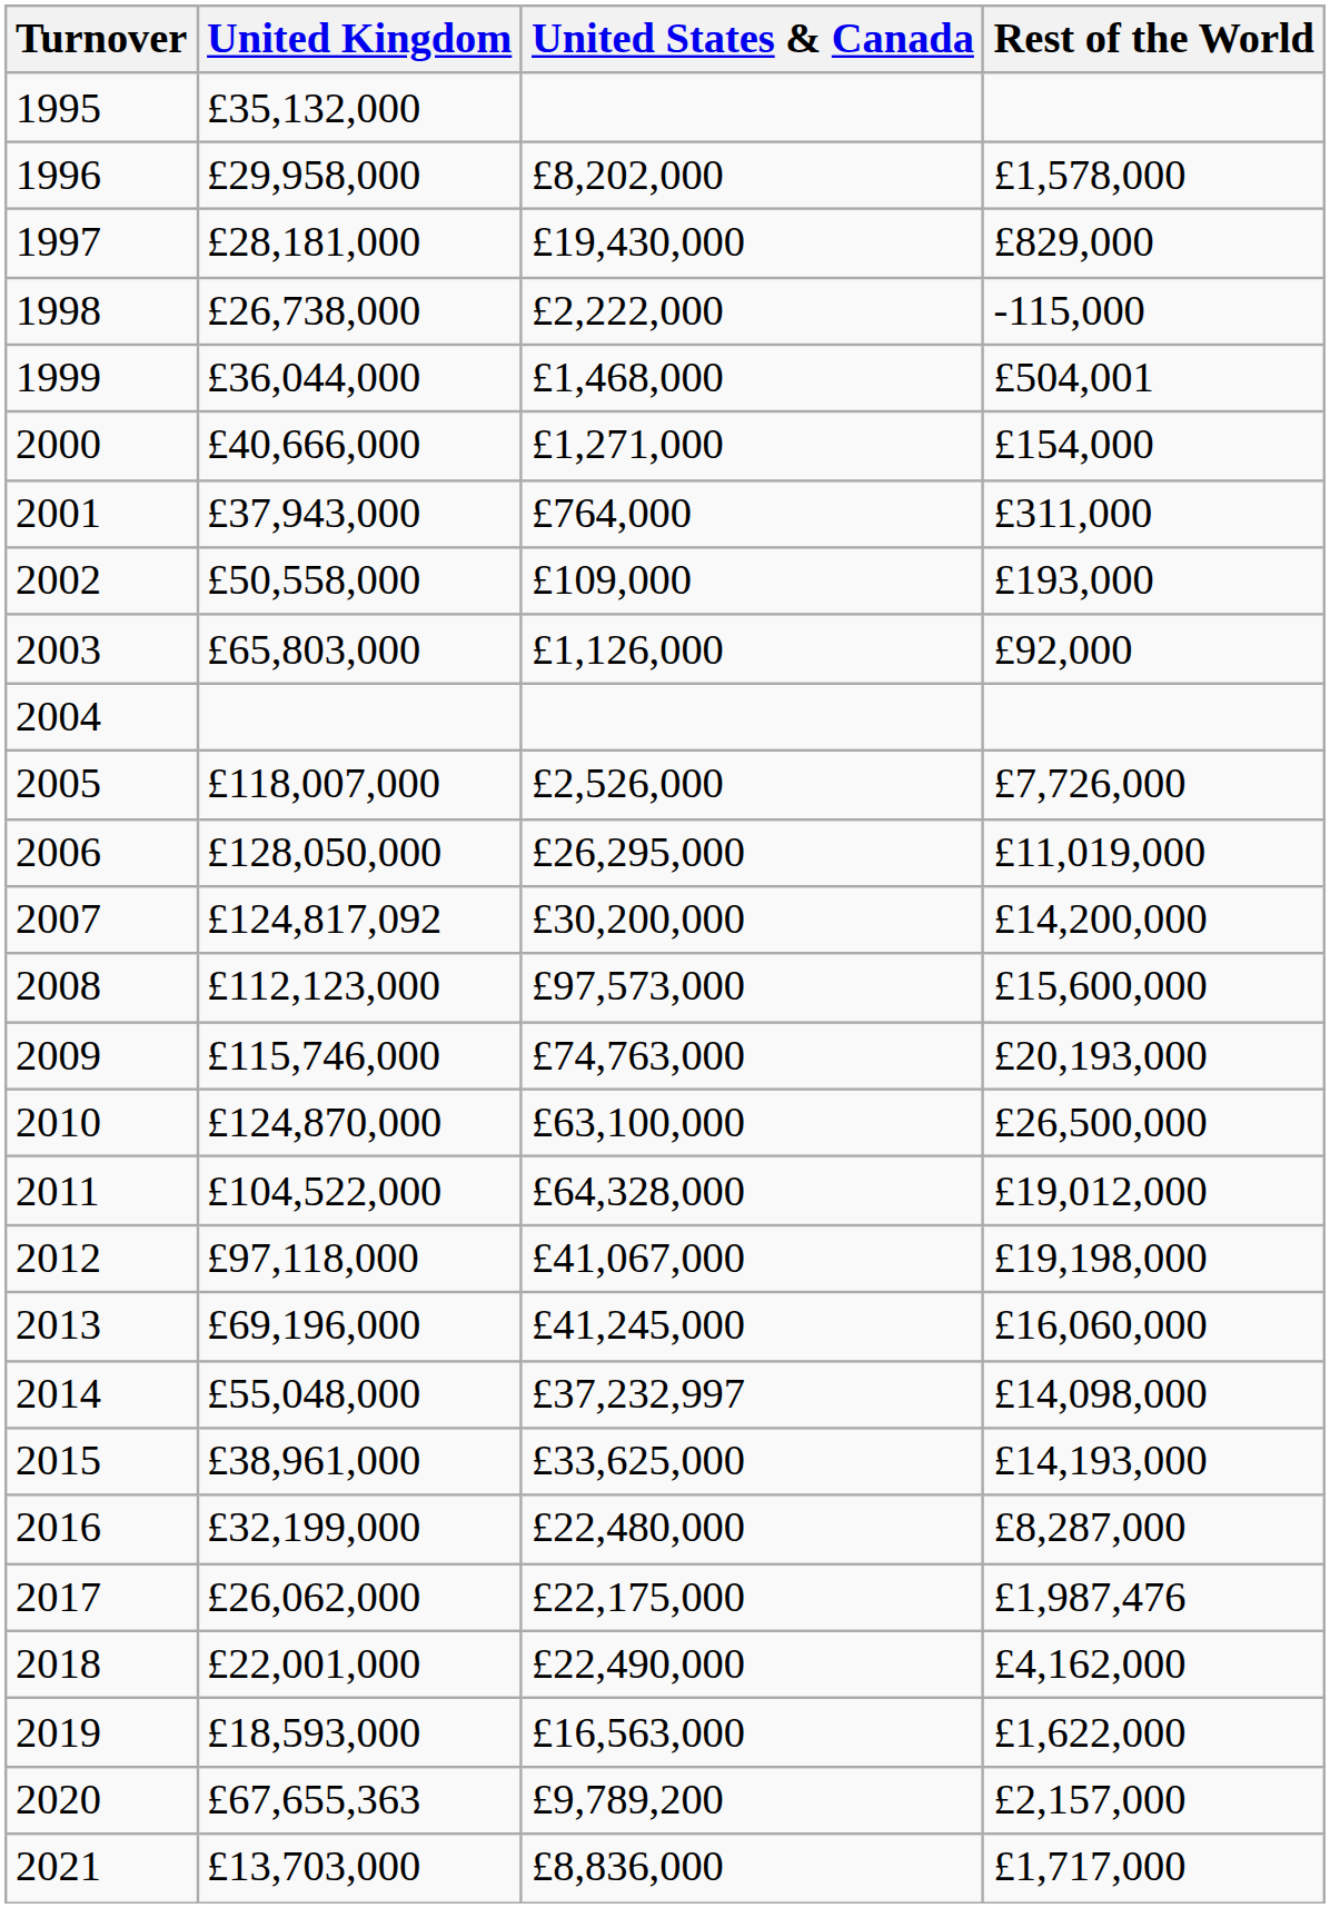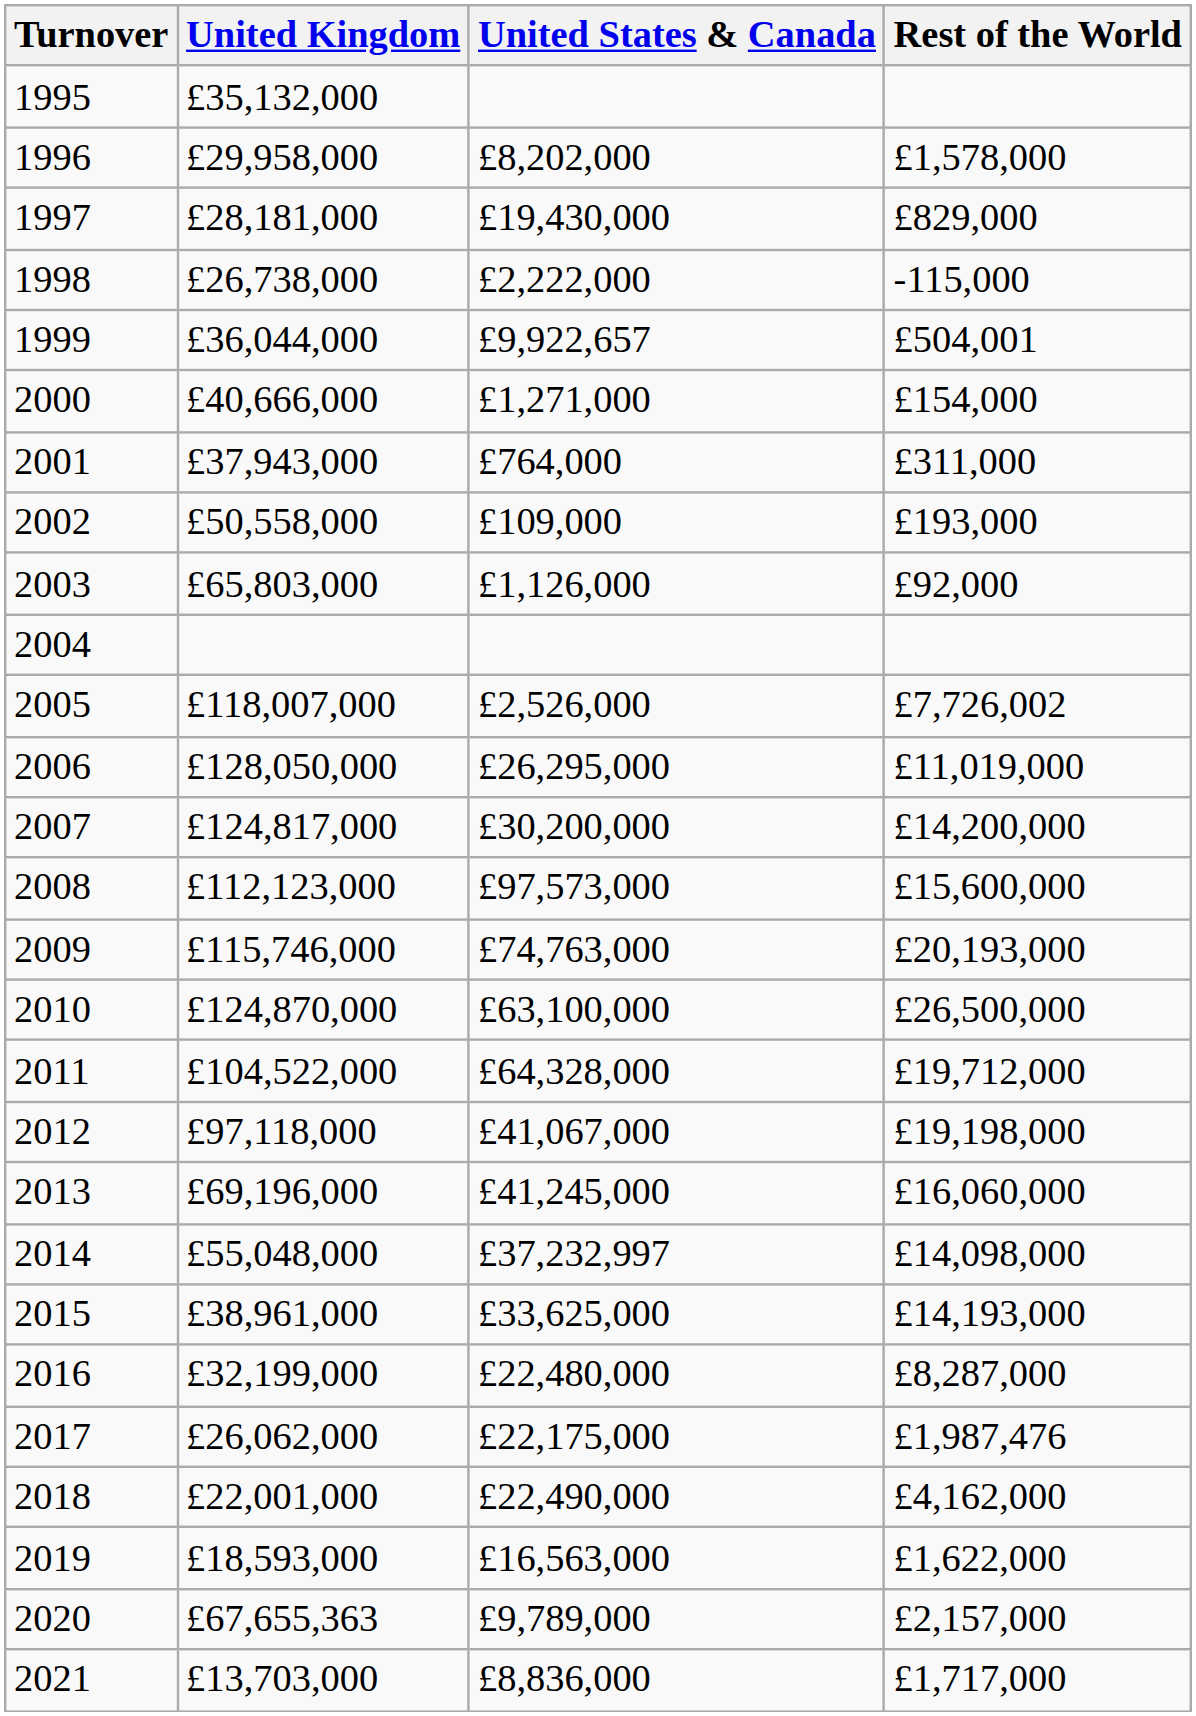 <table class="wikitable">
 <tr>
 <th>Turnover</th>
 <th><a href='#'>United Kingdom</a></th>
 <th><a href='#'>United States</a> & <a href='#'>Canada</a></th>
 <th>Rest of the World</th>
 </tr>
 <tr>
 <td>1995</td>
 <td>£35,132,000</td>
 <td></td>
 <td></td>
 </tr>
 <tr>
 <td>1996</td>
 <td>£29,958,000</td>
 <td>£8,202,000</td>
 <td>£1,578,000</td>
 </tr>
 <tr>
 <td>1997</td>
 <td>£28,181,000</td>
 <td>£19,430,000</td>
 <td>£829,000</td>
 </tr>
 <tr>
 <td>1998</td>
 <td>£26,738,000</td>
 <td>£2,222,000</td>
 <td>-115,000</td>
 </tr>
 <tr>
 <td>1999</td>
 <td>£36,044,000</td>
-<td>£1,468,000</td>
+<td>£9,922,657</td>
 <td>£504,001</td>
 </tr>
 <tr>
 <td>2000</td>
 <td>£40,666,000</td>
 <td>£1,271,000</td>
 <td>£154,000</td>
 </tr>
 <tr>
 <td>2001</td>
 <td>£37,943,000</td>
 <td>£764,000</td>
 <td>£311,000</td>
 </tr>
 <tr>
 <td>2002</td>
 <td>£50,558,000</td>
 <td>£109,000</td>
 <td>£193,000</td>
 </tr>
 <tr>
 <td>2003</td>
 <td>£65,803,000</td>
 <td>£1,126,000</td>
 <td>£92,000</td>
 </tr>
 <tr>
 <td>2004</td>
 <td></td>
 <td></td>
 <td></td>
 </tr>
 <tr>
 <td>2005</td>
 <td>£118,007,000</td>
 <td>£2,526,000</td>
-<td>£7,726,000</td>
+<td>£7,726,002</td>
 </tr>
 <tr>
 <td>2006</td>
 <td>£128,050,000</td>
 <td>£26,295,000</td>
 <td>£11,019,000</td>
 </tr>
 <tr>
 <td>2007</td>
-<td>£124,817,092</td>
+<td>£124,817,000</td>
 <td>£30,200,000</td>
 <td>£14,200,000</td>
 </tr>
 <tr>
 <td>2008</td>
 <td>£112,123,000</td>
 <td>£97,573,000</td>
 <td>£15,600,000</td>
 </tr>
 <tr>
 <td>2009</td>
 <td>£115,746,000</td>
 <td>£74,763,000</td>
 <td>£20,193,000</td>
 </tr>
 <tr>
 <td>2010</td>
 <td>£124,870,000</td>
 <td>£63,100,000</td>
 <td>£26,500,000</td>
 </tr>
 <tr>
 <td>2011</td>
 <td>£104,522,000</td>
 <td>£64,328,000</td>
-<td>£19,012,000</td>
+<td>£19,712,000</td>
 </tr>
 <tr>
 <td>2012</td>
 <td>£97,118,000</td>
 <td>£41,067,000</td>
 <td>£19,198,000</td>
 </tr>
 <tr>
 <td>2013</td>
 <td>£69,196,000</td>
 <td>£41,245,000</td>
 <td>£16,060,000</td>
 </tr>
 <tr>
 <td>2014</td>
 <td>£55,048,000</td>
 <td>£37,232,997</td>
 <td>£14,098,000</td>
 </tr>
 <tr>
 <td>2015</td>
 <td>£38,961,000</td>
 <td>£33,625,000</td>
 <td>£14,193,000</td>
 </tr>
 <tr>
 <td>2016</td>
 <td>£32,199,000</td>
 <td>£22,480,000</td>
 <td>£8,287,000</td>
 </tr>
 <tr>
 <td>2017</td>
 <td>£26,062,000</td>
 <td>£22,175,000</td>
 <td>£1,987,476</td>
 </tr>
 <tr>
 <td>2018</td>
 <td>£22,001,000</td>
 <td>£22,490,000</td>
 <td>£4,162,000</td>
 </tr>
 <tr>
 <td>2019</td>
 <td>£18,593,000</td>
 <td>£16,563,000</td>
 <td>£1,622,000</td>
 </tr>
 <tr>
 <td>2020</td>
 <td>£67,655,363</td>
-<td>£9,789,200</td>
+<td>£9,789,000</td>
 <td>£2,157,000</td>
 </tr>
 <tr>
 <td>2021</td>
 <td>£13,703,000</td>
 <td>£8,836,000</td>
 <td>£1,717,000</td>
 </tr>
 </table>
